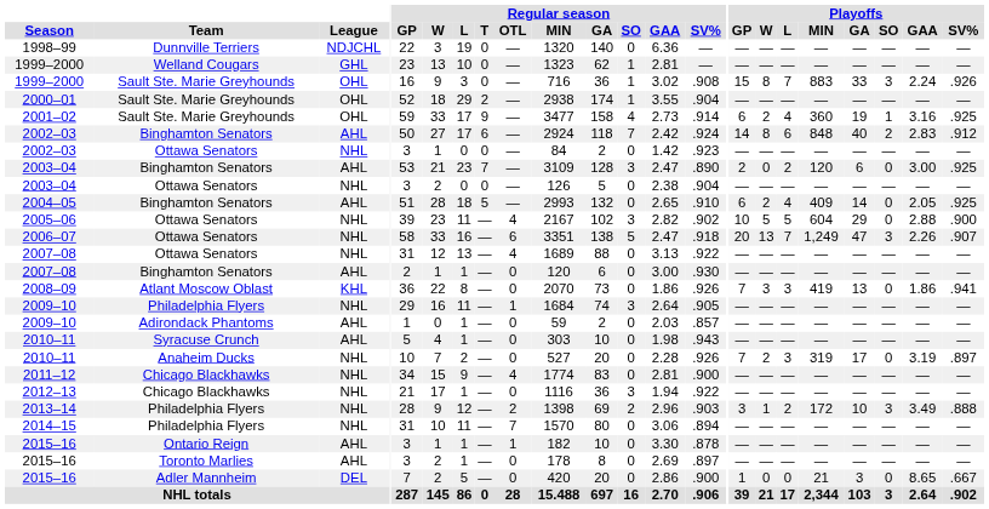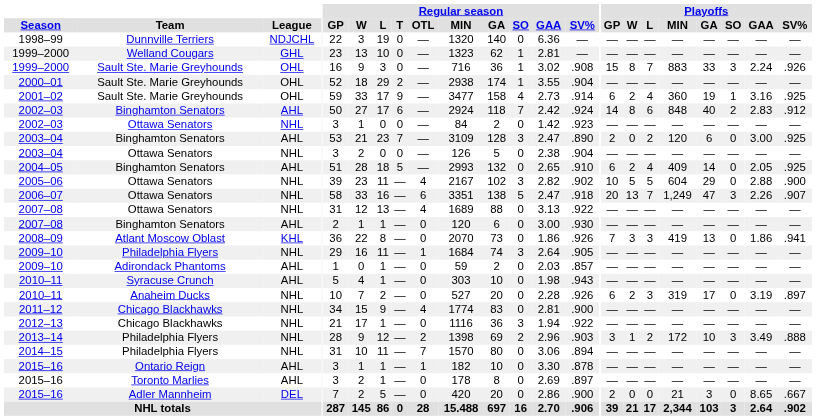 <table border="0" cellpadding="1" cellspacing="0" style="width:90%; text-align:center;">
 <tr bgcolor="#e0e0e0">
 <th colspan="3" bgcolor="#ffffff"></th>
 <th rowspan="99" bgcolor="#ffffff"></th>
 <th colspan="10" bgcolor="#e0e0e0"><a href='#'>Regular season</a></th>
 <th rowspan="99" bgcolor="#ffffff"></th>
 <th colspan="8" bgcolor="#e0e0e0"><a href='#'>Playoffs</a></th>
 </tr>
 <tr bgcolor="#e0e0e0">
 <th><a href='#'>Season</a></th>
 <th>Team</th>
 <th>League</th>
 <th>GP</th>
 <th>W</th>
 <th>L</th>
 <th>T</th>
 <th>OTL</th>
 <th>MIN</th>
 <th>GA</th>
 <th><a href='#'>SO</a></th>
 <th><a href='#'>GAA</a></th>
 <th><a href='#'>SV%</a></th>
 <th>GP</th>
 <th>W</th>
 <th>L</th>
 <th>MIN</th>
 <th>GA</th>
 <th>SO</th>
 <th>GAA</th>
 <th>SV%</th>
 </tr>
 <tr>
 <td>1998–99</td>
 <td><a href='#'>Dunnville Terriers</a></td>
 <td><a href='#'>NDJCHL</a></td>
 <td>22</td>
 <td>3</td>
 <td>19</td>
 <td>0</td>
 <td>—</td>
 <td>1320</td>
 <td>140</td>
 <td>0</td>
 <td>6.36</td>
 <td>—</td>
 <td>—</td>
 <td>—</td>
 <td>—</td>
 <td>—</td>
 <td>—</td>
 <td>—</td>
 <td>—</td>
 <td>—</td>
 </tr>
 <tr bgcolor="#f0f0f0">
 <td>1999–2000</td>
 <td><a href='#'>Welland Cougars</a></td>
 <td><a href='#'>GHL</a></td>
 <td>23</td>
 <td>13</td>
 <td>10</td>
 <td>0</td>
 <td>—</td>
 <td>1323</td>
 <td>62</td>
 <td>1</td>
 <td>2.81</td>
 <td>—</td>
 <td>—</td>
 <td>—</td>
 <td>—</td>
 <td>—</td>
 <td>—</td>
 <td>—</td>
 <td>—</td>
 <td>—</td>
 </tr>
 <tr>
 <td><a href='#'>1999–2000</a></td>
 <td><a href='#'>Sault Ste. Marie Greyhounds</a></td>
 <td><a href='#'>OHL</a></td>
 <td>16</td>
 <td>9</td>
 <td>3</td>
 <td>0</td>
 <td>—</td>
 <td>716</td>
 <td>36</td>
 <td>1</td>
 <td>3.02</td>
 <td>.908</td>
 <td>15</td>
 <td>8</td>
 <td>7</td>
 <td>883</td>
 <td>33</td>
 <td>3</td>
 <td>2.24</td>
 <td>.926</td>
 </tr>
 <tr bgcolor="#f0f0f0">
 <td><a href='#'>2000–01</a></td>
 <td>Sault Ste. Marie Greyhounds</td>
 <td>OHL</td>
 <td>52</td>
 <td>18</td>
 <td>29</td>
 <td>2</td>
 <td>—</td>
 <td>2938</td>
 <td>174</td>
 <td>1</td>
 <td>3.55</td>
 <td>.904</td>
 <td>—</td>
 <td>—</td>
 <td>—</td>
 <td>—</td>
 <td>—</td>
 <td>—</td>
 <td>—</td>
 <td>—</td>
 </tr>
 <tr>
 <td><a href='#'>2001–02</a></td>
 <td>Sault Ste. Marie Greyhounds</td>
 <td>OHL</td>
 <td>59</td>
 <td>33</td>
 <td>17</td>
 <td>9</td>
 <td>—</td>
 <td>3477</td>
 <td>158</td>
 <td>4</td>
 <td>2.73</td>
 <td>.914</td>
 <td>6</td>
 <td>2</td>
 <td>4</td>
 <td>360</td>
 <td>19</td>
 <td>1</td>
 <td>3.16</td>
 <td>.925</td>
 </tr>
 <tr bgcolor="#f0f0f0">
 <td><a href='#'>2002–03</a></td>
 <td><a href='#'>Binghamton Senators</a></td>
 <td><a href='#'>AHL</a></td>
 <td>50</td>
 <td>27</td>
 <td>17</td>
 <td>6</td>
 <td>—</td>
 <td>2924</td>
 <td>118</td>
 <td>7</td>
 <td>2.42</td>
 <td>.924</td>
 <td>14</td>
 <td>8</td>
 <td>6</td>
 <td>848</td>
 <td>40</td>
 <td>2</td>
 <td>2.83</td>
 <td>.912</td>
 </tr>
 <tr>
 <td><a href='#'>2002–03</a></td>
 <td><a href='#'>Ottawa Senators</a></td>
 <td><a href='#'>NHL</a></td>
 <td>3</td>
 <td>1</td>
 <td>0</td>
 <td>0</td>
 <td>—</td>
 <td>84</td>
 <td>2</td>
 <td>0</td>
 <td>1.42</td>
 <td>.923</td>
 <td>—</td>
 <td>—</td>
 <td>—</td>
 <td>—</td>
 <td>—</td>
 <td>—</td>
 <td>—</td>
 <td>—</td>
 </tr>
 <tr bgcolor="#f0f0f0">
 <td><a href='#'>2003–04</a></td>
 <td>Binghamton Senators</td>
 <td>AHL</td>
 <td>53</td>
 <td>21</td>
 <td>23</td>
 <td>7</td>
 <td>—</td>
 <td>3109</td>
 <td>128</td>
 <td>3</td>
 <td>2.47</td>
 <td>.890</td>
 <td>2</td>
 <td>0</td>
 <td>2</td>
 <td>120</td>
 <td>6</td>
 <td>0</td>
 <td>3.00</td>
 <td>.925</td>
 </tr>
 <tr>
 <td><a href='#'>2003–04</a></td>
 <td>Ottawa Senators</td>
 <td>NHL</td>
 <td>3</td>
 <td>2</td>
 <td>0</td>
 <td>0</td>
 <td>—</td>
 <td>126</td>
 <td>5</td>
 <td>0</td>
 <td>2.38</td>
 <td>.904</td>
 <td>—</td>
 <td>—</td>
 <td>—</td>
 <td>—</td>
 <td>—</td>
 <td>—</td>
 <td>—</td>
 <td>—</td>
 </tr>
 <tr bgcolor="#f0f0f0">
 <td><a href='#'>2004–05</a></td>
 <td>Binghamton Senators</td>
 <td>AHL</td>
 <td>51</td>
 <td>28</td>
 <td>18</td>
 <td>5</td>
 <td>—</td>
 <td>2993</td>
 <td>132</td>
 <td>0</td>
 <td>2.65</td>
 <td>.910</td>
 <td>6</td>
 <td>2</td>
 <td>4</td>
 <td>409</td>
 <td>14</td>
 <td>0</td>
 <td>2.05</td>
 <td>.925</td>
 </tr>
 <tr>
 <td><a href='#'>2005–06</a></td>
 <td>Ottawa Senators</td>
 <td>NHL</td>
 <td>39</td>
 <td>23</td>
 <td>11</td>
 <td>—</td>
 <td>4</td>
 <td>2167</td>
 <td>102</td>
 <td>3</td>
 <td>2.82</td>
 <td>.902</td>
 <td>10</td>
 <td>5</td>
 <td>5</td>
 <td>604</td>
 <td>29</td>
 <td>0</td>
 <td>2.88</td>
 <td>.900</td>
 </tr>
 <tr bgcolor="#f0f0f0">
 <td><a href='#'>2006–07</a></td>
 <td>Ottawa Senators</td>
 <td>NHL</td>
 <td>58</td>
 <td>33</td>
 <td>16</td>
 <td>—</td>
 <td>6</td>
 <td>3351</td>
 <td>138</td>
 <td>5</td>
 <td>2.47</td>
 <td>.918</td>
 <td>20</td>
 <td>13</td>
 <td>7</td>
 <td>1,249</td>
 <td>47</td>
 <td>3</td>
 <td>2.26</td>
 <td>.907</td>
 </tr>
 <tr>
 <td><a href='#'>2007–08</a></td>
 <td>Ottawa Senators</td>
 <td>NHL</td>
 <td>31</td>
 <td>12</td>
 <td>13</td>
 <td>—</td>
 <td>4</td>
 <td>1689</td>
 <td>88</td>
 <td>0</td>
 <td>3.13</td>
 <td>.922</td>
 <td>—</td>
 <td>—</td>
 <td>—</td>
 <td>—</td>
 <td>—</td>
 <td>—</td>
 <td>—</td>
 <td>—</td>
 </tr>
 <tr bgcolor="#f0f0f0">
 <td><a href='#'>2007–08</a></td>
 <td>Binghamton Senators</td>
 <td>AHL</td>
 <td>2</td>
 <td>1</td>
 <td>1</td>
 <td>—</td>
 <td>0</td>
 <td>120</td>
 <td>6</td>
 <td>0</td>
 <td>3.00</td>
 <td>.930</td>
 <td>—</td>
 <td>—</td>
 <td>—</td>
 <td>—</td>
 <td>—</td>
 <td>—</td>
 <td>—</td>
 <td>—</td>
 </tr>
 <tr>
 <td><a href='#'>2008–09</a></td>
 <td><a href='#'>Atlant Moscow Oblast</a></td>
 <td><a href='#'>KHL</a></td>
 <td>36</td>
 <td>22</td>
 <td>8</td>
 <td>—</td>
 <td>0</td>
 <td>2070</td>
 <td>73</td>
 <td>0</td>
 <td>1.86</td>
 <td>.926</td>
 <td>7</td>
 <td>3</td>
 <td>3</td>
 <td>419</td>
 <td>13</td>
 <td>0</td>
 <td>1.86</td>
 <td>.941</td>
 </tr>
 <tr bgcolor="#f0f0f0">
 <td><a href='#'>2009–10</a></td>
 <td><a href='#'>Philadelphia Flyers</a></td>
 <td>NHL</td>
 <td>29</td>
 <td>16</td>
 <td>11</td>
 <td>—</td>
 <td>1</td>
 <td>1684</td>
 <td>74</td>
 <td>3</td>
 <td>2.64</td>
 <td>.905</td>
 <td>—</td>
 <td>—</td>
 <td>—</td>
 <td>—</td>
 <td>—</td>
 <td>—</td>
 <td>—</td>
 <td>—</td>
 </tr>
 <tr>
 <td><a href='#'>2009–10</a></td>
 <td><a href='#'>Adirondack Phantoms</a></td>
 <td>AHL</td>
 <td>1</td>
 <td>0</td>
 <td>1</td>
 <td>—</td>
 <td>0</td>
 <td>59</td>
 <td>2</td>
 <td>0</td>
 <td>2.03</td>
 <td>.857</td>
 <td>—</td>
 <td>—</td>
 <td>—</td>
 <td>—</td>
 <td>—</td>
 <td>—</td>
 <td>—</td>
 <td>—</td>
 </tr>
 <tr bgcolor="#f0f0f0">
 <td><a href='#'>2010–11</a></td>
 <td><a href='#'>Syracuse Crunch</a></td>
 <td>AHL</td>
 <td>5</td>
 <td>4</td>
 <td>1</td>
 <td>—</td>
 <td>0</td>
 <td>303</td>
 <td>10</td>
 <td>0</td>
 <td>1.98</td>
 <td>.943</td>
 <td>—</td>
 <td>—</td>
 <td>—</td>
 <td>—</td>
 <td>—</td>
 <td>—</td>
 <td>—</td>
 <td>—</td>
 </tr>
 <tr>
 <td><a href='#'>2010–11</a></td>
 <td><a href='#'>Anaheim Ducks</a></td>
 <td>NHL</td>
 <td>10</td>
 <td>7</td>
 <td>2</td>
 <td>—</td>
 <td>0</td>
 <td>527</td>
 <td>20</td>
 <td>0</td>
 <td>2.28</td>
 <td>.926</td>
-<td>7</td>
+<td>6</td>
 <td>2</td>
 <td>3</td>
 <td>319</td>
 <td>17</td>
 <td>0</td>
 <td>3.19</td>
 <td>.897</td>
 </tr>
 <tr bgcolor="#f0f0f0">
 <td><a href='#'>2011–12</a></td>
 <td><a href='#'>Chicago Blackhawks</a></td>
 <td>NHL</td>
 <td>34</td>
 <td>15</td>
 <td>9</td>
 <td>—</td>
 <td>4</td>
 <td>1774</td>
 <td>83</td>
 <td>0</td>
 <td>2.81</td>
 <td>.900</td>
 <td>—</td>
 <td>—</td>
 <td>—</td>
 <td>—</td>
 <td>—</td>
 <td>—</td>
 <td>—</td>
 <td>—</td>
 </tr>
 <tr>
 <td><a href='#'>2012–13</a></td>
 <td>Chicago Blackhawks</td>
 <td>NHL</td>
 <td>21</td>
 <td>17</td>
 <td>1</td>
 <td>—</td>
 <td>0</td>
 <td>1116</td>
 <td>36</td>
 <td>3</td>
 <td>1.94</td>
 <td>.922</td>
 <td>—</td>
 <td>—</td>
 <td>—</td>
 <td>—</td>
 <td>—</td>
 <td>—</td>
 <td>—</td>
 <td>—</td>
 </tr>
 <tr bgcolor="#f0f0f0">
 <td><a href='#'>2013–14</a></td>
 <td>Philadelphia Flyers</td>
 <td>NHL</td>
 <td>28</td>
 <td>9</td>
 <td>12</td>
 <td>—</td>
 <td>2</td>
 <td>1398</td>
 <td>69</td>
 <td>2</td>
 <td>2.96</td>
 <td>.903</td>
 <td>3</td>
 <td>1</td>
 <td>2</td>
 <td>172</td>
 <td>10</td>
 <td>3</td>
 <td>3.49</td>
 <td>.888</td>
 </tr>
 <tr>
 <td><a href='#'>2014–15</a></td>
 <td>Philadelphia Flyers</td>
 <td>NHL</td>
 <td>31</td>
 <td>10</td>
 <td>11</td>
 <td>—</td>
 <td>7</td>
 <td>1570</td>
 <td>80</td>
 <td>0</td>
 <td>3.06</td>
 <td>.894</td>
 <td>—</td>
 <td>—</td>
 <td>—</td>
 <td>—</td>
 <td>—</td>
 <td>—</td>
 <td>—</td>
 <td>—</td>
 </tr>
 <tr bgcolor="#f0f0f0">
 <td><a href='#'>2015–16</a></td>
 <td><a href='#'>Ontario Reign</a></td>
 <td>AHL</td>
 <td>3</td>
 <td>1</td>
 <td>1</td>
 <td>—</td>
 <td>1</td>
 <td>182</td>
 <td>10</td>
 <td>0</td>
 <td>3.30</td>
 <td>.878</td>
 <td>—</td>
 <td>—</td>
 <td>—</td>
 <td>—</td>
 <td>—</td>
 <td>—</td>
 <td>—</td>
 <td>—</td>
 </tr>
 <tr>
 <td>2015–16</td>
 <td><a href='#'>Toronto Marlies</a></td>
 <td>AHL</td>
 <td>3</td>
 <td>2</td>
 <td>1</td>
 <td>—</td>
 <td>0</td>
 <td>178</td>
 <td>8</td>
 <td>0</td>
 <td>2.69</td>
 <td>.897</td>
 <td>—</td>
 <td>—</td>
 <td>—</td>
 <td>—</td>
 <td>—</td>
 <td>—</td>
 <td>—</td>
 <td>—</td>
 </tr>
 <tr bgcolor="#f0f0f0">
 <td><a href='#'>2015–16</a></td>
 <td><a href='#'>Adler Mannheim</a></td>
 <td><a href='#'>DEL</a></td>
 <td>7</td>
 <td>2</td>
 <td>5</td>
 <td>—</td>
 <td>0</td>
 <td>420</td>
 <td>20</td>
 <td>0</td>
 <td>2.86</td>
 <td>.900</td>
-<td>1</td>
+<td>2</td>
 <td>0</td>
 <td>0</td>
 <td>21</td>
 <td>3</td>
 <td>0</td>
 <td>8.65</td>
 <td>.667</td>
 </tr>
 <tr bgcolor="#e0e0e0">
 <th colspan="3">NHL totals</th>
 <th>287</th>
 <th>145</th>
 <th>86</th>
 <th>0</th>
 <th>28</th>
 <th>15.488</th>
 <th>697</th>
 <th>16</th>
 <th>2.70</th>
 <th>.906</th>
 <th>39</th>
 <th>21</th>
 <th>17</th>
 <th>2,344</th>
 <th>103</th>
 <th>3</th>
 <th>2.64</th>
 <th>.902</th>
 </tr>
 </table>
